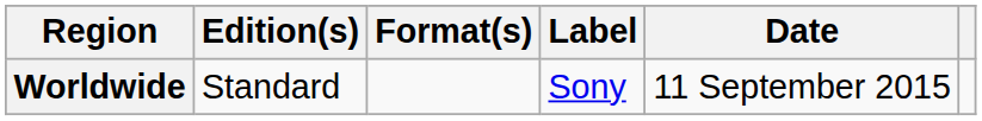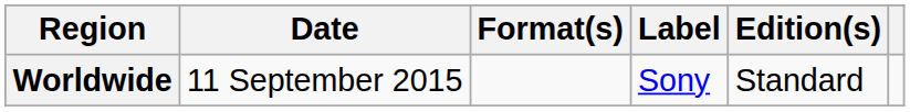 <table class="wikitable plainrowheaders">
 <tr>
 <th scope="col">Region</th>
-<th scope="col">Edition(s)</th>
+<th scope="col">Date</th>
 <th scope="col">Format(s)</th>
 <th scope="col">Label</th>
-<th scope="col">Date</th>
+<th scope="col">Edition(s)</th>
 <th scope="col"></th>
 </tr>
 <tr>
 <th scope="row">Worldwide</th>
-<td>Standard</td>
+<td>11 September 2015</td>
 <td></td>
 <td><a href='#'>Sony</a></td>
-<td>11 September 2015</td>
+<td>Standard</td>
 <td style="text-align:center;"></td>
 </tr>
 </table>
